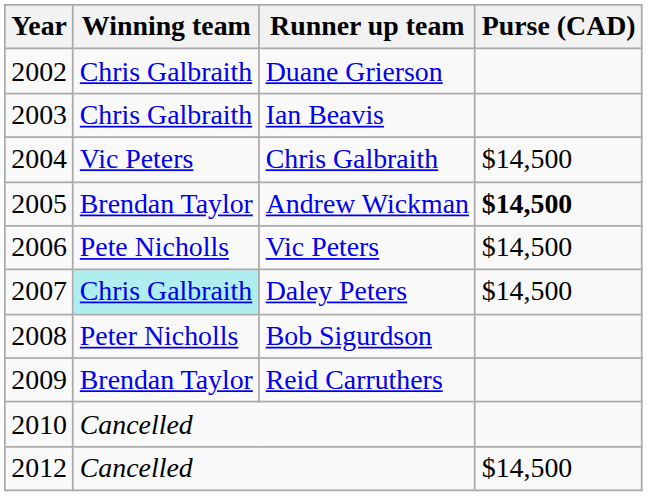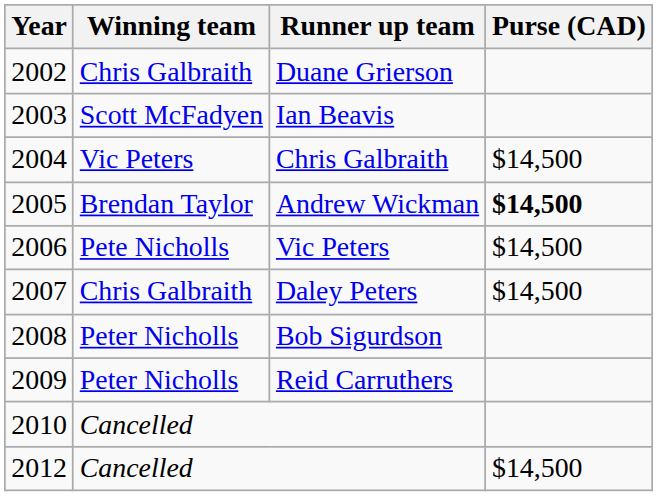 <table class="wikitable">
 <tr>
 <th>Year</th>
 <th>Winning team</th>
 <th>Runner up team</th>
 <th>Purse (CAD)</th>
 </tr>
 <tr>
 <td>2002</td>
 <td> <a href='#'>Chris Galbraith</a></td>
 <td> <a href='#'>Duane Grierson</a></td>
 <td></td>
 </tr>
 <tr>
 <td>2003</td>
-<td> <a href='#'>Chris Galbraith</a></td>
+<td> <a href='#'>Scott McFadyen</a></td>
 <td> <a href='#'>Ian Beavis</a></td>
 <td></td>
 </tr>
 <tr>
 <td>2004</td>
 <td> <a href='#'>Vic Peters</a></td>
 <td> <a href='#'>Chris Galbraith</a></td>
 <td>$14,500</td>
 </tr>
 <tr>
 <td>2005</td>
 <td> <a href='#'>Brendan Taylor</a></td>
 <td> <a href='#'>Andrew Wickman</a></td>
 <td><strong>$14,500</strong></td>
 </tr>
 <tr>
 <td>2006</td>
 <td> <a href='#'>Pete Nicholls</a></td>
 <td> <a href='#'>Vic Peters</a></td>
 <td>$14,500</td>
 </tr>
 <tr>
 <td>2007</td>
-<td style="background: paleturquoise;"> <a href='#'>Chris Galbraith</a></td>
+<td> <a href='#'>Chris Galbraith</a></td>
 <td> <a href='#'>Daley Peters</a></td>
 <td>$14,500</td>
 </tr>
 <tr>
 <td>2008</td>
 <td> <a href='#'>Peter Nicholls</a></td>
 <td> <a href='#'>Bob Sigurdson</a></td>
 <td></td>
 </tr>
 <tr>
 <td>2009</td>
-<td> <a href='#'>Brendan Taylor</a></td>
+<td> <a href='#'>Peter Nicholls</a></td>
 <td> <a href='#'>Reid Carruthers</a></td>
 <td></td>
 </tr>
 <tr>
 <td>2010</td>
 <td colspan="2"><em>Cancelled</em></td>
 <td></td>
 </tr>
 <tr>
 <td>2012</td>
 <td colspan="2"><em>Cancelled</em></td>
 <td>$14,500</td>
 </tr>
 </table>
